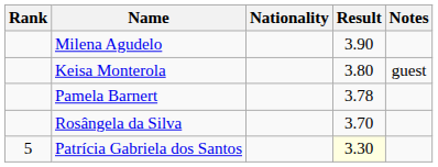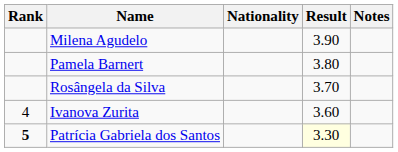 <table class="wikitable sortable" style="text-align:center">
 <tr>
 <th>Rank</th>
 <th>Name</th>
 <th>Nationality</th>
 <th>Result</th>
 <th>Notes</th>
 </tr>
 <tr>
 <td align=center></td>
 <td align=left><a href='#'>Milena Agudelo</a></td>
 <td align=left></td>
 <td>3.90</td>
 <td></td>
 </tr>
 <tr>
 <td align=center></td>
-<td align=left><a href='#'>Keisa Monterola</a></td>
+<td align=left><a href='#'>Pamela Barnert</a></td>
 <td align=left></td>
 <td>3.80</td>
-<td>guest</td>
-</tr>
-<tr>
-<td align=center></td>
-<td align=left><a href='#'>Pamela Barnert</a></td>
-<td align=left></td>
-<td>3.78</td>
 <td></td>
 </tr>
 <tr>
 <td align=center></td>
 <td align=left><a href='#'>Rosângela da Silva</a></td>
 <td align=left></td>
 <td>3.70</td>
 <td></td>
 </tr>
 <tr>
-<td align=center>5</td>
+<td align=center>4</td>
+<td align=left><a href='#'>Ivanova Zurita</a></td>
+<td align=left></td>
+<td>3.60</td>
+<td></td>
+</tr>
+<tr>
+<td align=center><strong>5</strong></td>
 <td align=left><a href='#'>Patrícia Gabriela dos Santos</a></td>
 <td align=left></td>
 <td style="background: lightyellow;">3.30</td>
 <td></td>
 </tr>
 </table>
